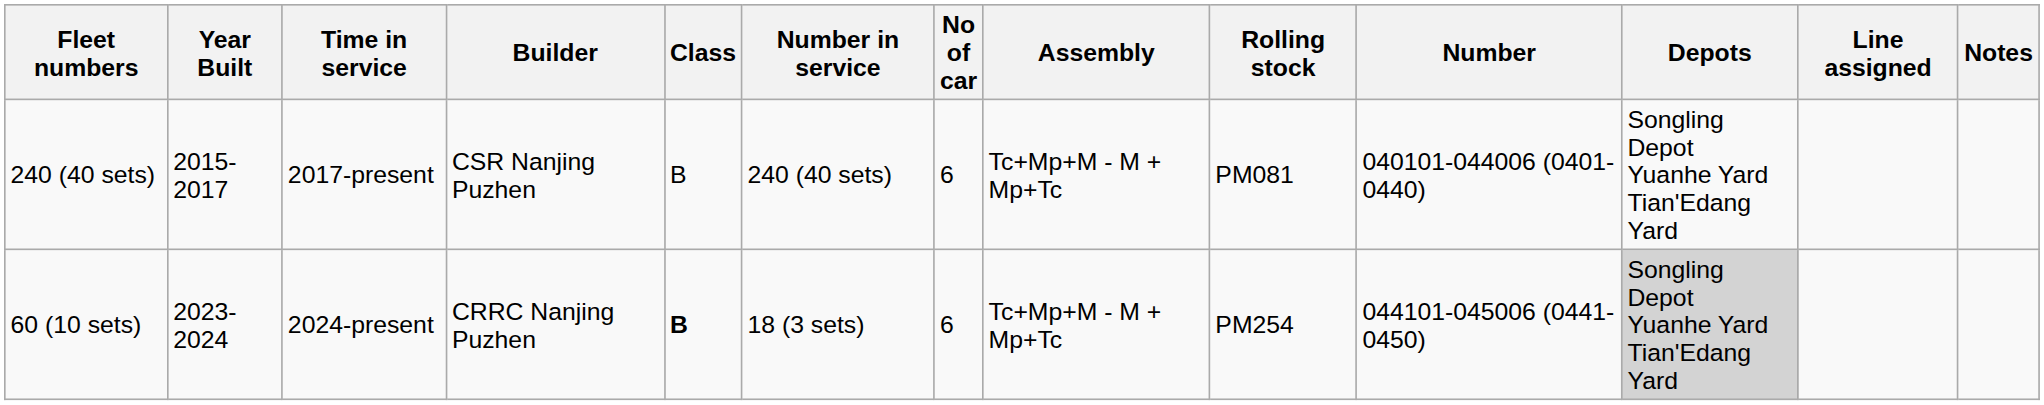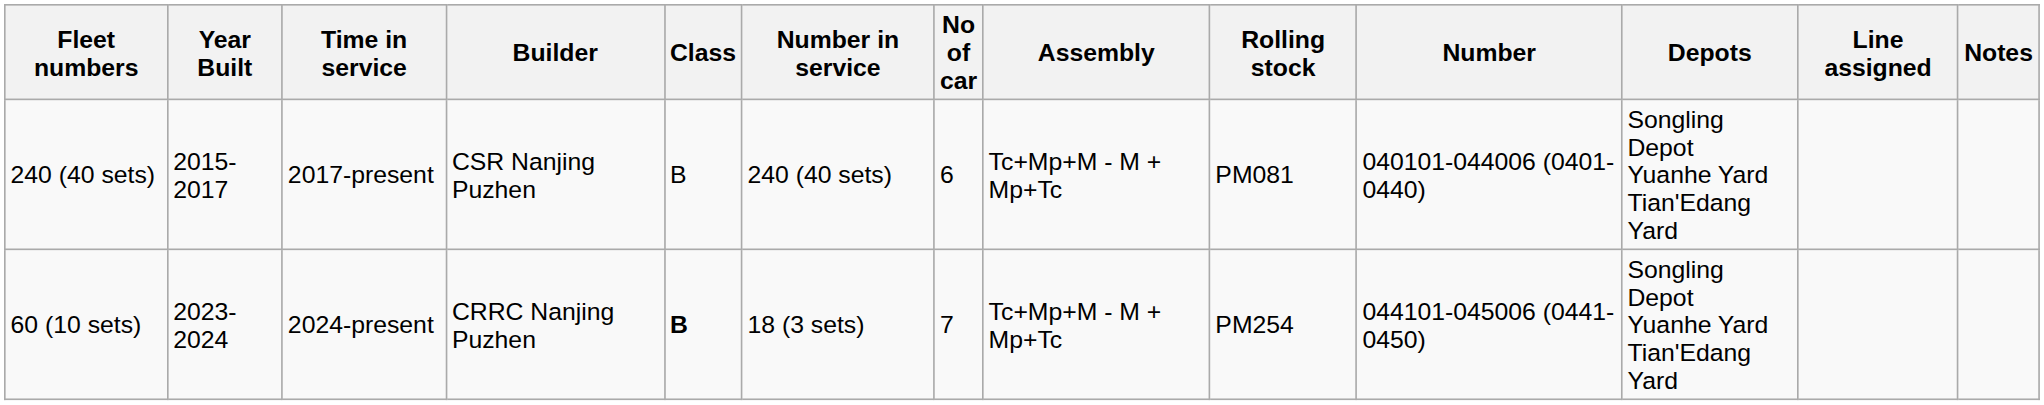 <table class="wikitable sortable" style="font-size: 95%;" |>
 <tr>
 <th>Fleet numbers</th>
 <th>Year Built</th>
 <th>Time in service</th>
 <th>Builder</th>
 <th>Class</th>
 <th>Number in service</th>
 <th>No <br>of<br> car</th>
 <th>Assembly</th>
 <th>Rolling stock</th>
 <th>Number</th>
 <th>Depots</th>
 <th>Line assigned</th>
 <th>Notes</th>
 </tr>
 <tr>
 <td>240 (40 sets)</td>
 <td>2015-2017</td>
 <td>2017-present</td>
 <td>CSR Nanjing Puzhen</td>
 <td>B</td>
 <td>240 (40 sets)</td>
 <td>6</td>
 <td>Tc+Mp+M - M + Mp+Tc</td>
 <td>PM081</td>
 <td>040101-044006 (0401-0440)</td>
 <td>Songling Depot<br>Yuanhe Yard<br>Tian'Edang Yard</td>
 <td></td>
 <td></td>
 </tr>
 <tr>
 <td>60 (10 sets)</td>
 <td>2023-2024</td>
 <td>2024-present</td>
 <td>CRRC Nanjing Puzhen</td>
 <td><strong>B</strong></td>
 <td>18 (3 sets)</td>
-<td>6</td>
+<td>7</td>
 <td>Tc+Mp+M - M + Mp+Tc</td>
 <td>PM254</td>
 <td>044101-045006 (0441-0450)</td>
-<td style="background: lightgrey;">Songling Depot<br>Yuanhe Yard<br>Tian'Edang Yard</td>
+<td>Songling Depot<br>Yuanhe Yard<br>Tian'Edang Yard</td>
 <td></td>
 <td></td>
 </tr>
 </table>
